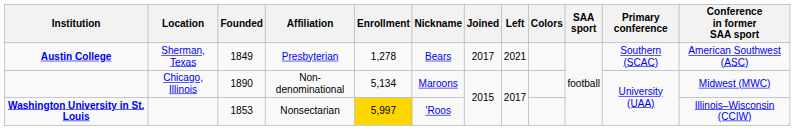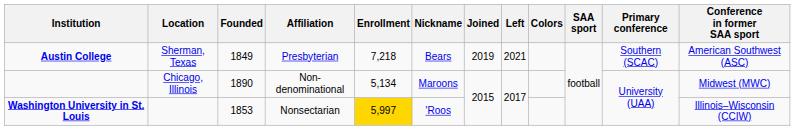 <table class="wikitable sortable" style="text-align: center;">
 <tr>
 <th>Institution</th>
 <th>Location</th>
 <th>Founded</th>
 <th>Affiliation</th>
 <th>Enrollment</th>
 <th>Nickname</th>
 <th>Joined</th>
 <th>Left</th>
 <th>Colors</th>
 <th>SAA<br>sport</th>
 <th>Primary<br>conference</th>
 <th>Conference<br>in former<br>SAA sport</th>
 </tr>
 <tr>
 <td><strong><a href='#'>Austin College</a></strong></td>
 <td><a href='#'>Sherman, Texas</a></td>
 <td>1849</td>
 <td><a href='#'>Presbyterian</a></td>
-<td>1,278</td>
+<td>7,218</td>
 <td><a href='#'>Bears</a></td>
-<td>2017</td>
+<td>2019</td>
 <td>2021</td>
 <td> </td>
 <td rowspan="3">football</td>
 <td><a href='#'>Southern (SCAC)</a></td>
 <td><a href='#'>American Southwest (ASC)</a></td>
 </tr>
 <tr>
 <td></td>
 <td><a href='#'>Chicago, Illinois</a></td>
 <td>1890</td>
 <td>Non-denominational</td>
 <td>5,134</td>
 <td><a href='#'>Maroons</a></td>
 <td rowspan="2">2015</td>
 <td rowspan="2">2017</td>
 <td> </td>
 <td rowspan="2"><a href='#'>University (UAA)</a></td>
 <td><a href='#'>Midwest (MWC)</a></td>
 </tr>
 <tr>
 <td><strong><a href='#'>Washington University in St. Louis</a></strong></td>
 <td></td>
 <td>1853</td>
 <td>Nonsectarian</td>
 <td style="background: gold;">5,997</td>
 <td><a href='#'>'Roos</a></td>
 <td> </td>
 <td><a href='#'>Illinois–Wisconsin (CCIW)</a></td>
 </tr>
 </table>
